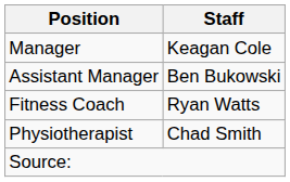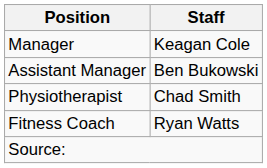 <table class=wikitable>
 <tr>
 <th>Position</th>
 <th>Staff</th>
 </tr>
 <tr>
 <td>Manager</td>
 <td>Keagan Cole</td>
 </tr>
 <tr>
 <td>Assistant Manager</td>
 <td>Ben Bukowski</td>
 </tr>
 <tr>
+<td>Physiotherapist</td>
+<td>Chad Smith</td>
+</tr>
+<tr>
 <td>Fitness Coach</td>
 <td>Ryan Watts</td>
-</tr>
-<tr>
-<td>Physiotherapist</td>
-<td>Chad Smith</td>
 </tr>
 <tr>
 <td colspan=2>Source: </td>
 </tr>
 </table>
